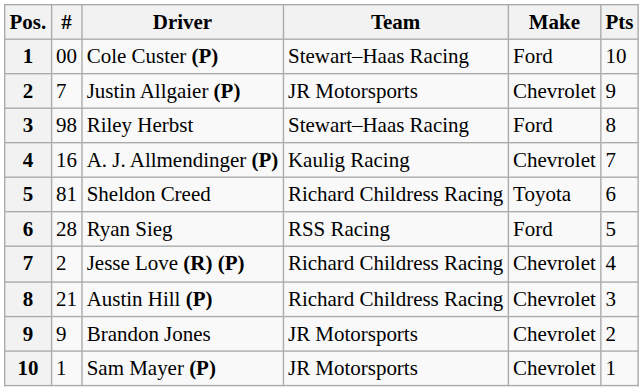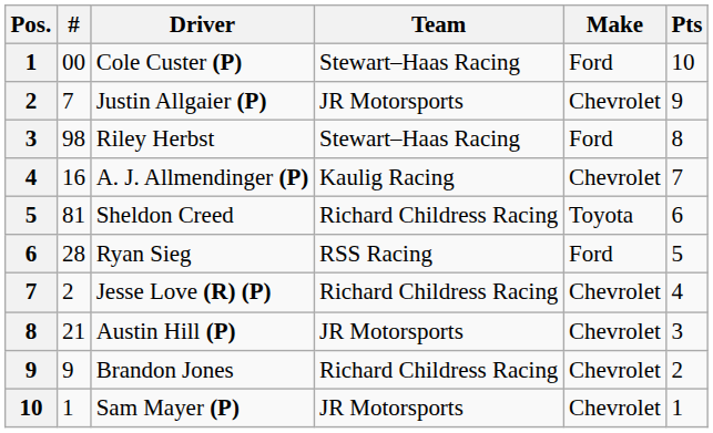 <table class="wikitable" style="font-size:95%">
 <tr>
 <th>Pos.</th>
 <th>#</th>
 <th>Driver</th>
 <th>Team</th>
 <th>Make</th>
 <th>Pts</th>
 </tr>
 <tr>
 <th>1</th>
 <td>00</td>
 <td>Cole Custer <strong>(P)</strong></td>
 <td>Stewart–Haas Racing</td>
 <td>Ford</td>
 <td>10</td>
 </tr>
 <tr>
 <th>2</th>
 <td>7</td>
 <td>Justin Allgaier <strong>(P)</strong></td>
 <td>JR Motorsports</td>
 <td>Chevrolet</td>
 <td>9</td>
 </tr>
 <tr>
 <th>3</th>
 <td>98</td>
 <td>Riley Herbst</td>
 <td>Stewart–Haas Racing</td>
 <td>Ford</td>
 <td>8</td>
 </tr>
 <tr>
 <th>4</th>
 <td>16</td>
 <td>A. J. Allmendinger <strong>(P)</strong></td>
 <td>Kaulig Racing</td>
 <td>Chevrolet</td>
 <td>7</td>
 </tr>
 <tr>
 <th>5</th>
 <td>81</td>
 <td>Sheldon Creed</td>
 <td>Richard Childress Racing</td>
 <td>Toyota</td>
 <td>6</td>
 </tr>
 <tr>
 <th>6</th>
 <td>28</td>
 <td>Ryan Sieg</td>
 <td>RSS Racing</td>
 <td>Ford</td>
 <td>5</td>
 </tr>
 <tr>
 <th>7</th>
 <td>2</td>
 <td>Jesse Love <strong>(R) (P)</strong></td>
 <td>Richard Childress Racing</td>
 <td>Chevrolet</td>
 <td>4</td>
 </tr>
 <tr>
 <th>8</th>
 <td>21</td>
 <td>Austin Hill <strong>(P)</strong></td>
-<td>Richard Childress Racing</td>
+<td>JR Motorsports</td>
 <td>Chevrolet</td>
 <td>3</td>
 </tr>
 <tr>
 <th>9</th>
 <td>9</td>
 <td>Brandon Jones</td>
-<td>JR Motorsports</td>
+<td>Richard Childress Racing</td>
 <td>Chevrolet</td>
 <td>2</td>
 </tr>
 <tr>
 <th>10</th>
 <td>1</td>
 <td>Sam Mayer <strong>(P)</strong></td>
 <td>JR Motorsports</td>
 <td>Chevrolet</td>
 <td>1</td>
 </tr>
 </table>
